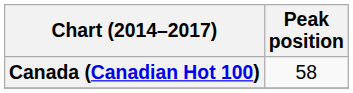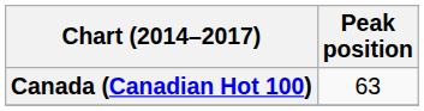 <table class="wikitable sortable plainrowheaders" style="text-align:center">
 <tr>
 <th>Chart (2014–2017)</th>
 <th>Peak <br> position</th>
 </tr>
 <tr>
 <th scope="row">Canada (<a href='#'>Canadian Hot 100</a>)</th>
-<td>58</td>
+<td>63</td>
 </tr>
 <tr>
 </tr>
 <tr>
 </tr>
 <tr>
 </tr>
 <tr>
 </tr>
 <tr>
 </tr>
 </table>
